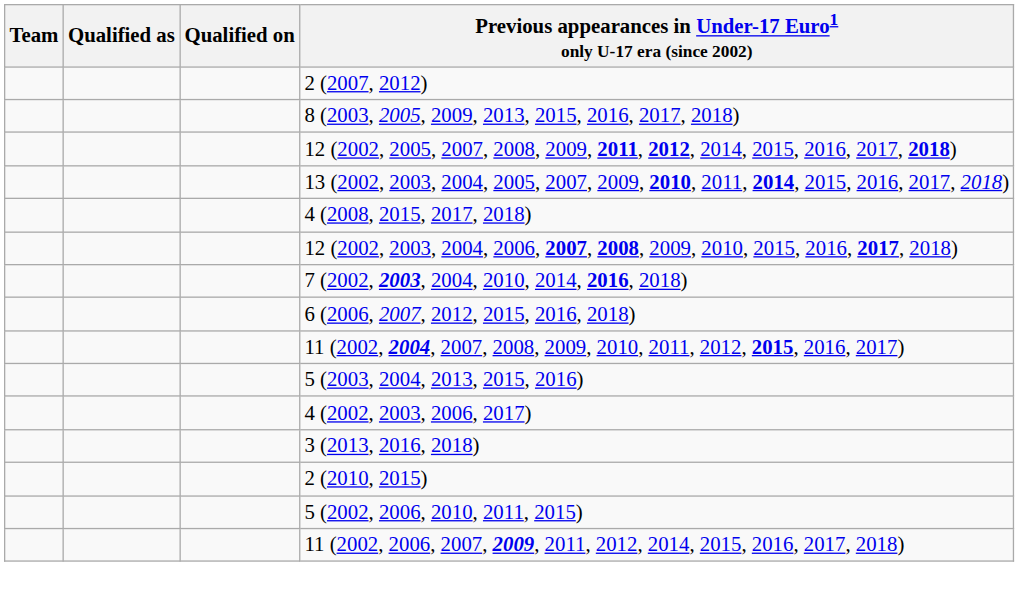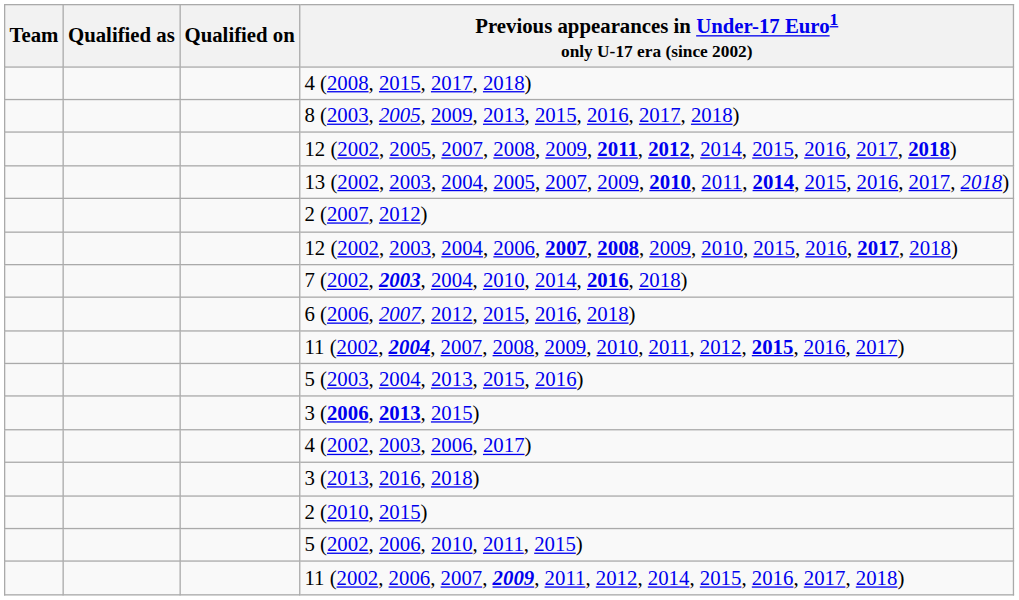 <table class="wikitable sortable">
 <tr>
 <th>Team</th>
 <th>Qualified as</th>
 <th>Qualified on</th>
 <th data-sort-type="number">Previous appearances in <a href='#'>Under-17 Euro</a><sup><strong><a href='#'>1</a></strong></sup><br><small>only U-17 era (since 2002)</small></th>
 </tr>
 <tr>
 <td></td>
 <td></td>
 <td></td>
-<td>2 (<a href='#'>2007</a>, <a href='#'>2012</a>)</td>
+<td>4 (<a href='#'>2008</a>, <a href='#'>2015</a>, <a href='#'>2017</a>, <a href='#'>2018</a>)</td>
 </tr>
 <tr>
 <td></td>
 <td></td>
 <td></td>
 <td>8 (<a href='#'>2003</a>, <em><a href='#'>2005</a></em>, <a href='#'>2009</a>, <a href='#'>2013</a>, <a href='#'>2015</a>, <a href='#'>2016</a>, <a href='#'>2017</a>, <a href='#'>2018</a>)</td>
 </tr>
 <tr>
 <td></td>
 <td></td>
 <td></td>
 <td>12 (<a href='#'>2002</a>, <a href='#'>2005</a>, <a href='#'>2007</a>, <a href='#'>2008</a>, <a href='#'>2009</a>, <strong><a href='#'>2011</a></strong>, <strong><a href='#'>2012</a></strong>, <a href='#'>2014</a>, <a href='#'>2015</a>, <a href='#'>2016</a>, <a href='#'>2017</a>, <strong><a href='#'>2018</a></strong>)</td>
 </tr>
 <tr>
 <td></td>
 <td></td>
 <td></td>
 <td>13 (<a href='#'>2002</a>, <a href='#'>2003</a>, <a href='#'>2004</a>, <a href='#'>2005</a>, <a href='#'>2007</a>, <a href='#'>2009</a>, <strong><a href='#'>2010</a></strong>, <a href='#'>2011</a>, <strong><a href='#'>2014</a></strong>, <a href='#'>2015</a>, <a href='#'>2016</a>, <a href='#'>2017</a>, <em><a href='#'>2018</a></em>)</td>
 </tr>
 <tr>
 <td></td>
 <td></td>
 <td></td>
-<td>4 (<a href='#'>2008</a>, <a href='#'>2015</a>, <a href='#'>2017</a>, <a href='#'>2018</a>)</td>
+<td>2 (<a href='#'>2007</a>, <a href='#'>2012</a>)</td>
 </tr>
 <tr>
 <td></td>
 <td></td>
 <td></td>
 <td>12 (<a href='#'>2002</a>, <a href='#'>2003</a>, <a href='#'>2004</a>, <a href='#'>2006</a>, <strong><a href='#'>2007</a></strong>, <strong><a href='#'>2008</a></strong>, <a href='#'>2009</a>, <a href='#'>2010</a>, <a href='#'>2015</a>, <a href='#'>2016</a>, <strong><a href='#'>2017</a></strong>, <a href='#'>2018</a>)</td>
 </tr>
 <tr>
 <td></td>
 <td></td>
 <td></td>
 <td>7 (<a href='#'>2002</a>, <strong><em><a href='#'>2003</a></em></strong>, <a href='#'>2004</a>, <a href='#'>2010</a>, <a href='#'>2014</a>, <strong><a href='#'>2016</a></strong>, <a href='#'>2018</a>)</td>
 </tr>
 <tr>
 <td></td>
 <td></td>
 <td></td>
 <td>6 (<a href='#'>2006</a>, <em><a href='#'>2007</a></em>, <a href='#'>2012</a>, <a href='#'>2015</a>, <a href='#'>2016</a>, <a href='#'>2018</a>)</td>
 </tr>
 <tr>
 <td></td>
 <td></td>
 <td></td>
 <td>11 (<a href='#'>2002</a>, <strong><em><a href='#'>2004</a></em></strong>, <a href='#'>2007</a>, <a href='#'>2008</a>, <a href='#'>2009</a>, <a href='#'>2010</a>, <a href='#'>2011</a>, <a href='#'>2012</a>, <strong><a href='#'>2015</a></strong>, <a href='#'>2016</a>, <a href='#'>2017</a>)</td>
 </tr>
 <tr>
 <td></td>
 <td></td>
 <td></td>
 <td>5 (<a href='#'>2003</a>, <a href='#'>2004</a>, <a href='#'>2013</a>, <a href='#'>2015</a>, <a href='#'>2016</a>)</td>
 </tr>
 <tr>
 <td></td>
 <td></td>
 <td></td>
+<td>3 (<strong><a href='#'>2006</a></strong>, <strong><a href='#'>2013</a></strong>, <a href='#'>2015</a>)</td>
+</tr>
+<tr>
+<td></td>
+<td></td>
+<td></td>
 <td>4 (<a href='#'>2002</a>, <a href='#'>2003</a>, <a href='#'>2006</a>, <a href='#'>2017</a>)</td>
 </tr>
 <tr>
 <td></td>
 <td></td>
 <td></td>
 <td>3 (<a href='#'>2013</a>, <a href='#'>2016</a>, <a href='#'>2018</a>)</td>
 </tr>
 <tr>
 <td></td>
 <td></td>
 <td></td>
 <td>2 (<a href='#'>2010</a>, <a href='#'>2015</a>)</td>
 </tr>
 <tr>
 <td></td>
 <td></td>
 <td></td>
 <td>5 (<a href='#'>2002</a>, <a href='#'>2006</a>, <a href='#'>2010</a>, <a href='#'>2011</a>, <a href='#'>2015</a>)</td>
 </tr>
 <tr>
 <td></td>
 <td></td>
 <td></td>
 <td>11 (<a href='#'>2002</a>, <a href='#'>2006</a>, <a href='#'>2007</a>, <strong><em><a href='#'>2009</a></em></strong>, <a href='#'>2011</a>, <a href='#'>2012</a>, <a href='#'>2014</a>, <a href='#'>2015</a>, <a href='#'>2016</a>, <a href='#'>2017</a>, <a href='#'>2018</a>)</td>
 </tr>
 </table>
